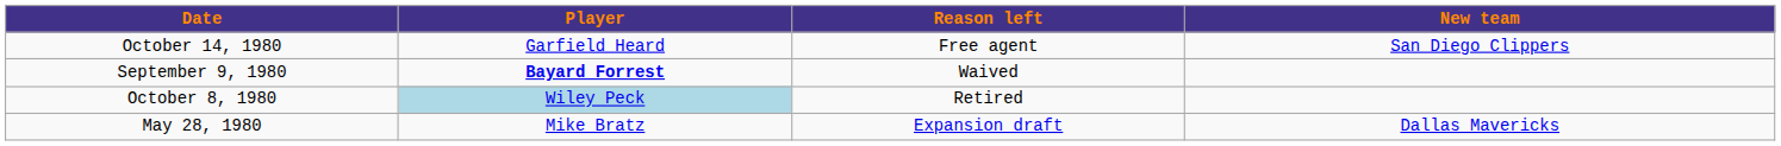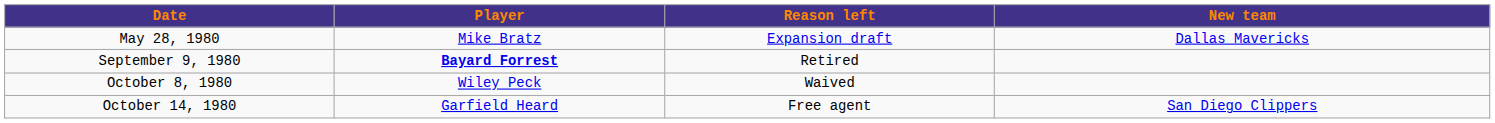 <table class="wikitable">
 <tr>
 <th style="background:#423189; color:#FF8800" width="10%">Date</th>
 <th style="background:#423189; color:#FF8800" width="10%">Player</th>
 <th style="background:#423189; color:#FF8800" width="10%">Reason left</th>
 <th style="background:#423189; color:#FF8800" width="15%">New team</th>
 </tr>
 <tr style="text-align: center">
+<td>May 28, 1980</td>
+<td><a href='#'>Mike Bratz</a></td>
+<td><a href='#'>Expansion draft</a></td>
+<td><a href='#'>Dallas Mavericks</a></td>
+</tr>
+<tr style="text-align: center">
+<td>September 9, 1980</td>
+<td><strong><a href='#'>Bayard Forrest</a></strong></td>
+<td>Retired</td>
+<td></td>
+</tr>
+<tr style="text-align: center">
+<td>October 8, 1980</td>
+<td><a href='#'>Wiley Peck</a></td>
+<td>Waived</td>
+<td></td>
+</tr>
+<tr style="text-align: center">
 <td>October 14, 1980</td>
 <td><a href='#'>Garfield Heard</a></td>
 <td>Free agent</td>
 <td><a href='#'>San Diego Clippers</a></td>
 </tr>
-<tr style="text-align: center">
-<td>September 9, 1980</td>
-<td><strong><a href='#'>Bayard Forrest</a></strong></td>
-<td>Waived</td>
-<td></td>
-</tr>
-<tr style="text-align: center">
-<td>October 8, 1980</td>
-<td style="background: lightblue;"><a href='#'>Wiley Peck</a></td>
-<td>Retired</td>
-<td></td>
-</tr>
-<tr style="text-align: center">
-<td>May 28, 1980</td>
-<td><a href='#'>Mike Bratz</a></td>
-<td><a href='#'>Expansion draft</a></td>
-<td><a href='#'>Dallas Mavericks</a></td>
-</tr>
 </table>
